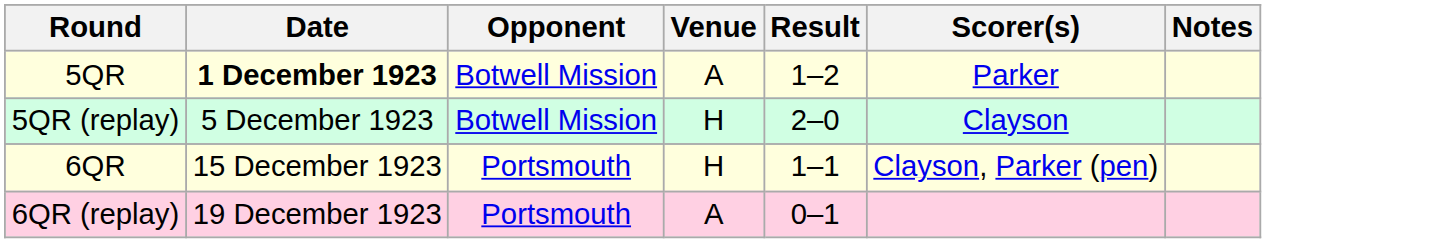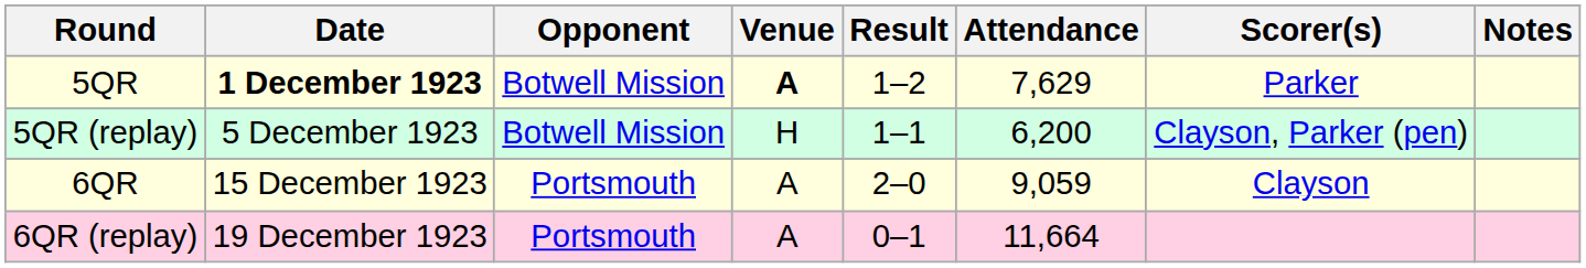 <table style="text-align:center;" class="wikitable sortable">
 <tr>
 <th>Round</th>
 <th>Date</th>
 <th>Opponent</th>
 <th>Venue</th>
 <th>Result</th>
+<th>Attendance</th>
 <th>Scorer(s)</th>
 <th>Notes</th>
 </tr>
 <tr style="background:#ffd;">
 <td>5QR</td>
 <td><strong>1 December 1923</strong></td>
 <td><a href='#'>Botwell Mission</a></td>
-<td>A</td>
+<td><strong>A</strong></td>
 <td>1–2</td>
+<td>7,629</td>
 <td><a href='#'>Parker</a></td>
 <td></td>
 </tr>
 <tr style="background:#d0ffe3;">
 <td>5QR (replay)</td>
 <td>5 December 1923</td>
 <td><a href='#'>Botwell Mission</a></td>
 <td>H</td>
-<td>2–0</td>
-<td><a href='#'>Clayson</a></td>
+<td>1–1</td>
+<td>6,200</td>
+<td><a href='#'>Clayson</a>, <a href='#'>Parker</a> (<a href='#'>pen</a>)</td>
 <td></td>
 </tr>
 <tr style="background:#ffd;">
 <td>6QR</td>
 <td>15 December 1923</td>
 <td><a href='#'>Portsmouth</a></td>
-<td>H</td>
-<td>1–1</td>
-<td><a href='#'>Clayson</a>, <a href='#'>Parker</a> (<a href='#'>pen</a>)</td>
+<td>A</td>
+<td>2–0</td>
+<td>9,059</td>
+<td><a href='#'>Clayson</a></td>
 <td></td>
 </tr>
 <tr style="background:#ffd0e3;">
 <td>6QR (replay)</td>
 <td>19 December 1923</td>
 <td><a href='#'>Portsmouth</a></td>
 <td>A</td>
 <td>0–1</td>
+<td>11,664</td>
 <td></td>
 <td></td>
 </tr>
 </table>
